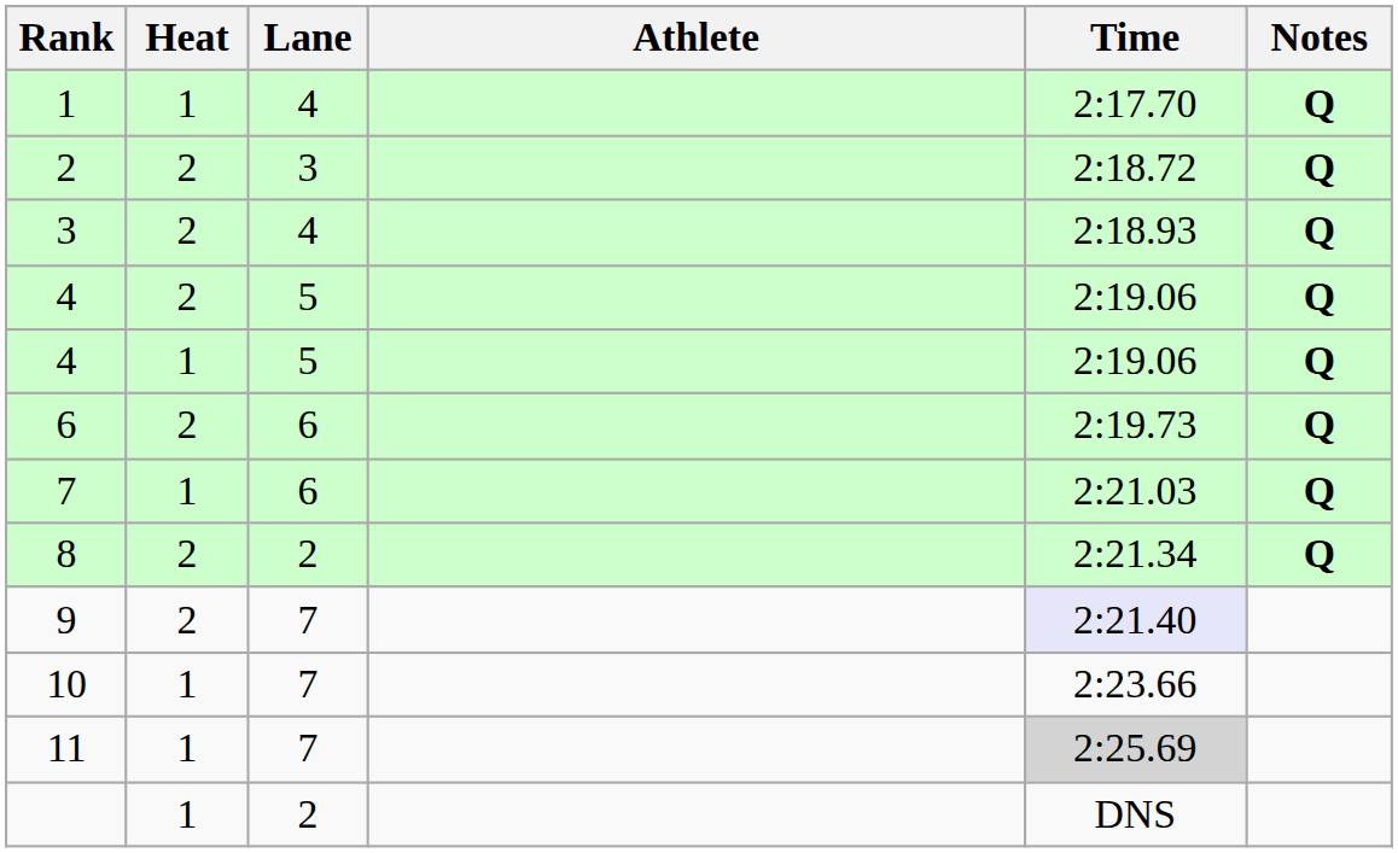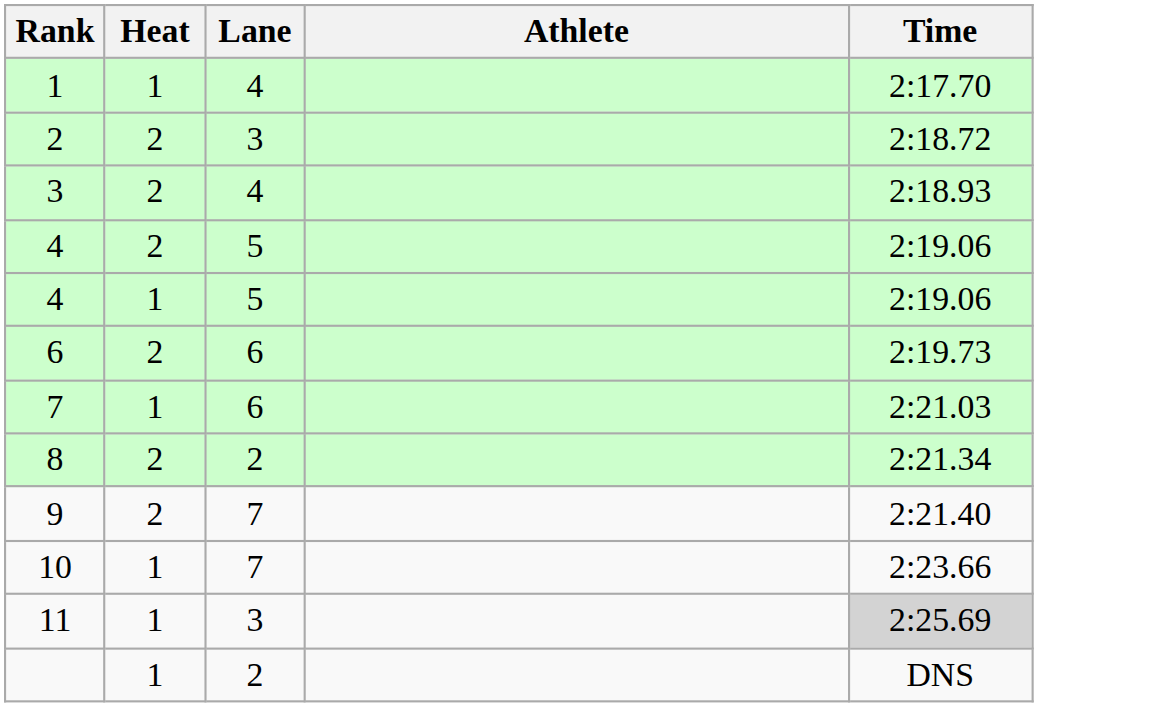 <table class="wikitable sortable" style="text-align:center">
 <tr>
 <th width=40>Rank</th>
 <th width=40>Heat</th>
 <th width=40>Lane</th>
 <th width=250>Athlete</th>
 <th width=80>Time</th>
-<th width=50>Notes</th>
 </tr>
 <tr bgcolor=ccffcc>
 <td>1</td>
 <td>1</td>
 <td>4</td>
 <td align=left></td>
 <td>2:17.70</td>
-<td><strong>Q</strong></td>
 </tr>
 <tr bgcolor=ccffcc>
 <td>2</td>
 <td>2</td>
 <td>3</td>
 <td align=left></td>
 <td>2:18.72</td>
-<td><strong>Q</strong></td>
 </tr>
 <tr bgcolor=ccffcc>
 <td>3</td>
 <td>2</td>
 <td>4</td>
 <td align=left></td>
 <td>2:18.93</td>
-<td><strong>Q</strong></td>
 </tr>
 <tr bgcolor=ccffcc>
 <td>4</td>
 <td>2</td>
 <td>5</td>
 <td align=left></td>
 <td>2:19.06</td>
-<td><strong>Q</strong></td>
 </tr>
 <tr bgcolor=ccffcc>
 <td>4</td>
 <td>1</td>
 <td>5</td>
 <td align=left></td>
 <td>2:19.06</td>
-<td><strong>Q</strong></td>
 </tr>
 <tr bgcolor=ccffcc>
 <td>6</td>
 <td>2</td>
 <td>6</td>
 <td align=left></td>
 <td>2:19.73</td>
-<td><strong>Q</strong></td>
 </tr>
 <tr bgcolor=ccffcc>
 <td>7</td>
 <td>1</td>
 <td>6</td>
 <td align=left></td>
 <td>2:21.03</td>
-<td><strong>Q</strong></td>
 </tr>
 <tr bgcolor=ccffcc>
 <td>8</td>
 <td>2</td>
 <td>2</td>
 <td align=left></td>
 <td>2:21.34</td>
-<td><strong>Q</strong></td>
 </tr>
 <tr>
 <td>9</td>
 <td>2</td>
 <td>7</td>
 <td align=left></td>
-<td style="background: lavender;">2:21.40</td>
-<td></td>
+<td>2:21.40</td>
 </tr>
 <tr>
 <td>10</td>
 <td>1</td>
 <td>7</td>
 <td align=left></td>
 <td>2:23.66</td>
-<td></td>
 </tr>
 <tr>
 <td>11</td>
 <td>1</td>
-<td>7</td>
+<td>3</td>
 <td align=left></td>
 <td style="background: lightgrey;">2:25.69</td>
-<td></td>
 </tr>
 <tr>
 <td></td>
 <td>1</td>
 <td>2</td>
 <td align=left></td>
 <td>DNS</td>
-<td></td>
 </tr>
 </table>
